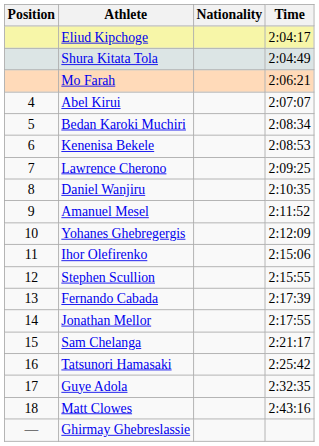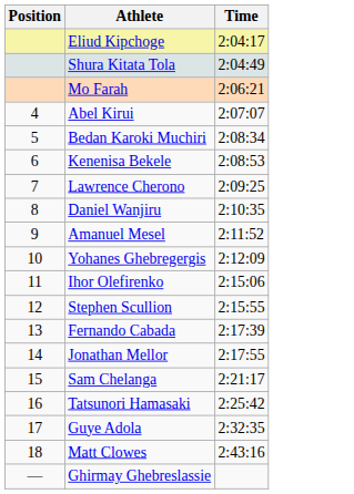 <table class="wikitable sortable">
 <tr>
 <th>Position</th>
 <th>Athlete</th>
-<th>Nationality</th>
 <th>Time</th>
 </tr>
 <tr bgcolor=#F7F6A8>
 <td align=center></td>
 <td><a href='#'>Eliud Kipchoge</a></td>
-<td></td>
 <td>2:04:17</td>
 </tr>
 <tr bgcolor=#DCE5E5>
 <td align=center></td>
 <td><a href='#'>Shura Kitata Tola</a></td>
-<td></td>
 <td>2:04:49</td>
 </tr>
 <tr bgcolor=#FFDAB9>
 <td align=center></td>
 <td><a href='#'>Mo Farah</a></td>
-<td></td>
 <td>2:06:21</td>
 </tr>
 <tr>
 <td align=center>4</td>
 <td><a href='#'>Abel Kirui</a></td>
-<td></td>
 <td>2:07:07</td>
 </tr>
 <tr>
 <td align=center>5</td>
 <td><a href='#'>Bedan Karoki Muchiri</a></td>
-<td></td>
 <td>2:08:34</td>
 </tr>
 <tr>
 <td align=center>6</td>
 <td><a href='#'>Kenenisa Bekele</a></td>
-<td></td>
 <td>2:08:53</td>
 </tr>
 <tr>
 <td align=center>7</td>
 <td><a href='#'>Lawrence Cherono</a></td>
-<td></td>
 <td>2:09:25</td>
 </tr>
 <tr>
 <td align=center>8</td>
 <td><a href='#'>Daniel Wanjiru</a></td>
-<td></td>
 <td>2:10:35</td>
 </tr>
 <tr>
 <td align=center>9</td>
 <td><a href='#'>Amanuel Mesel</a></td>
-<td></td>
 <td>2:11:52</td>
 </tr>
 <tr>
 <td align=center>10</td>
 <td><a href='#'>Yohanes Ghebregergis</a></td>
-<td></td>
 <td>2:12:09</td>
 </tr>
 <tr>
 <td align=center>11</td>
 <td><a href='#'>Ihor Olefirenko</a></td>
-<td></td>
 <td>2:15:06</td>
 </tr>
 <tr>
 <td align=center>12</td>
 <td><a href='#'>Stephen Scullion</a></td>
-<td></td>
 <td>2:15:55</td>
 </tr>
 <tr>
 <td align=center>13</td>
 <td><a href='#'>Fernando Cabada</a></td>
-<td></td>
 <td>2:17:39</td>
 </tr>
 <tr>
 <td align=center>14</td>
 <td><a href='#'>Jonathan Mellor</a></td>
-<td></td>
 <td>2:17:55</td>
 </tr>
 <tr>
 <td align=center>15</td>
 <td><a href='#'>Sam Chelanga</a></td>
-<td></td>
 <td>2:21:17</td>
 </tr>
 <tr>
 <td align=center>16</td>
 <td><a href='#'>Tatsunori Hamasaki</a></td>
-<td></td>
 <td>2:25:42</td>
 </tr>
 <tr>
 <td align=center>17</td>
 <td><a href='#'>Guye Adola</a></td>
-<td></td>
 <td>2:32:35</td>
 </tr>
 <tr>
 <td align=center>18</td>
 <td><a href='#'>Matt Clowes</a></td>
-<td></td>
 <td>2:43:16</td>
 </tr>
 <tr>
 <td align=center>—</td>
 <td><a href='#'>Ghirmay Ghebreslassie</a></td>
 <td></td>
-<td></td>
 </tr>
 </table>
